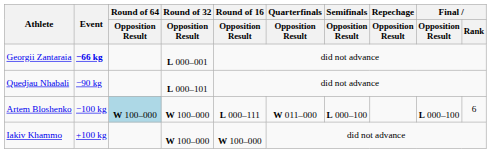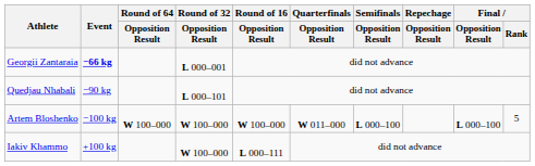 <table class="wikitable" style="font-size:90%">
 <tr>
 <th rowspan="2">Athlete</th>
 <th rowspan="2">Event</th>
 <th>Round of 64</th>
 <th>Round of 32</th>
 <th>Round of 16</th>
 <th>Quarterfinals</th>
 <th>Semifinals</th>
 <th>Repechage</th>
 <th colspan=2>Final / </th>
 </tr>
 <tr style="font-size:95%">
 <th>Opposition<br>Result</th>
 <th>Opposition<br>Result</th>
 <th>Opposition<br>Result</th>
 <th>Opposition<br>Result</th>
 <th>Opposition<br>Result</th>
 <th>Opposition<br>Result</th>
 <th>Opposition<br>Result</th>
 <th>Rank</th>
 </tr>
 <tr align=center>
 <td align=left><a href='#'>Georgii Zantaraia</a></td>
 <td align=left><strong><a href='#'>−66 kg</a></strong></td>
 <td></td>
 <td><br><strong>L</strong> 000–001</td>
 <td colspan=6>did not advance</td>
 </tr>
 <tr align=center>
 <td align=left><a href='#'>Quedjau Nhabali</a></td>
 <td align=left><a href='#'>−90 kg</a></td>
 <td></td>
 <td><br><strong>L</strong> 000–101</td>
 <td colspan=6>did not advance</td>
 </tr>
 <tr align=center>
 <td align=left><a href='#'>Artem Bloshenko</a></td>
 <td align=left><a href='#'>−100 kg</a></td>
-<td style="background: lightblue;"><br><strong>W</strong> 100–000</td>
 <td><br><strong>W</strong> 100–000</td>
-<td><br><strong>L</strong> 000–111</td>
+<td><br><strong>W</strong> 100–000</td>
+<td><br><strong>W</strong> 100–000</td>
 <td><br><strong>W</strong> 011–000</td>
 <td><br><strong>L</strong> 000–100</td>
 <td></td>
 <td><br><strong>L</strong> 000–100</td>
-<td>6</td>
+<td>5</td>
 </tr>
 <tr align=center>
 <td align=left><a href='#'>Iakiv Khammo</a></td>
 <td align=left><a href='#'>+100 kg</a></td>
 <td></td>
 <td><br><strong>W</strong> 100–000</td>
-<td><br><strong>W</strong> 100–000</td>
+<td><br><strong>L</strong> 000–111</td>
 <td colspan=5>did not advance</td>
 </tr>
 </table>
